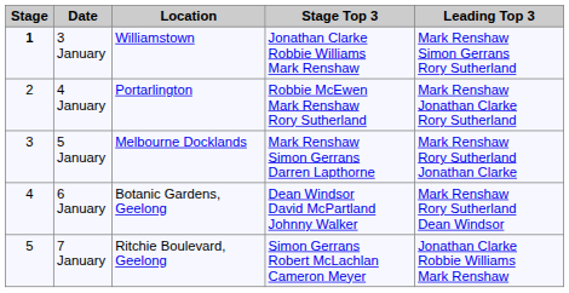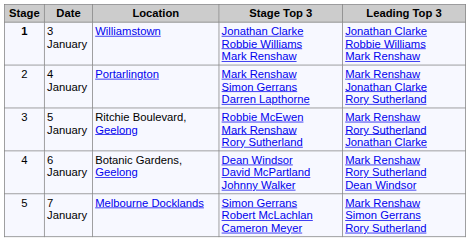 <table bgcolor="#f7f8ff" cellpadding="3" cellspacing="0" border="1" style="font-size: 95%; border: gray solid 1px; border-collapse: collapse;">
 <tr bgcolor="#CCCCCC">
 <td align="center" width="50"><strong>Stage</strong></td>
 <td align="center" width="60"><strong>Date</strong></td>
 <td align="center" width="200"><strong>Location</strong></td>
 <td align="center" width="200"><strong>Stage Top 3</strong></td>
 <td align="center" width="200"><strong>Leading Top 3</strong></td>
 </tr>
 <tr valign=top>
 <td align=center><strong>1</strong></td>
 <td>3 January</td>
 <td><a href='#'>Williamstown</a></td>
 <td> <a href='#'>Jonathan Clarke</a><br>  <a href='#'>Robbie Williams</a><br>  <a href='#'>Mark Renshaw</a></td>
-<td> <a href='#'>Mark Renshaw</a><br>  <a href='#'>Simon Gerrans</a><br>  <a href='#'>Rory Sutherland</a></td>
+<td> <a href='#'>Jonathan Clarke</a><br>  <a href='#'>Robbie Williams</a><br>  <a href='#'>Mark Renshaw</a></td>
 </tr>
 <tr valign=top>
 <td align=center>2</td>
 <td>4 January</td>
 <td><a href='#'>Portarlington</a></td>
-<td> <a href='#'>Robbie McEwen</a><br>  <a href='#'>Mark Renshaw</a><br>  <a href='#'>Rory Sutherland</a></td>
+<td> <a href='#'>Mark Renshaw</a><br>  <a href='#'>Simon Gerrans</a><br>  <a href='#'>Darren Lapthorne</a></td>
 <td> <a href='#'>Mark Renshaw</a><br>  <a href='#'>Jonathan Clarke</a><br>  <a href='#'>Rory Sutherland</a></td>
 </tr>
 <tr valign=top>
 <td align=center>3</td>
 <td>5 January</td>
-<td><a href='#'>Melbourne Docklands</a></td>
-<td> <a href='#'>Mark Renshaw</a><br>  <a href='#'>Simon Gerrans</a><br>  <a href='#'>Darren Lapthorne</a></td>
+<td>Ritchie Boulevard, <a href='#'>Geelong</a></td>
+<td> <a href='#'>Robbie McEwen</a><br>  <a href='#'>Mark Renshaw</a><br>  <a href='#'>Rory Sutherland</a></td>
 <td> <a href='#'>Mark Renshaw</a><br>  <a href='#'>Rory Sutherland</a><br>  <a href='#'>Jonathan Clarke</a></td>
 </tr>
 <tr valign=top>
 <td align=center>4</td>
 <td>6 January</td>
 <td>Botanic Gardens, <a href='#'>Geelong</a></td>
 <td> <a href='#'>Dean Windsor</a><br>  <a href='#'>David McPartland</a><br>  <a href='#'>Johnny Walker</a></td>
 <td> <a href='#'>Mark Renshaw</a><br>  <a href='#'>Rory Sutherland</a><br>  <a href='#'>Dean Windsor</a></td>
 </tr>
 <tr valign=top>
 <td align=center>5</td>
 <td>7 January</td>
-<td>Ritchie Boulevard, <a href='#'>Geelong</a></td>
+<td><a href='#'>Melbourne Docklands</a></td>
 <td> <a href='#'>Simon Gerrans</a><br>  <a href='#'>Robert McLachlan</a><br>  <a href='#'>Cameron Meyer</a></td>
-<td> <a href='#'>Jonathan Clarke</a><br>  <a href='#'>Robbie Williams</a><br>  <a href='#'>Mark Renshaw</a></td>
+<td> <a href='#'>Mark Renshaw</a><br>  <a href='#'>Simon Gerrans</a><br>  <a href='#'>Rory Sutherland</a></td>
 </tr>
 </table>
